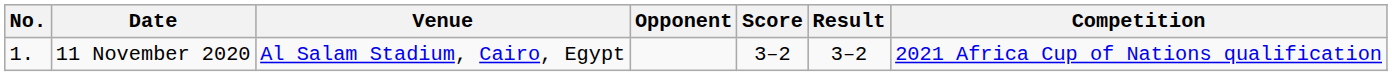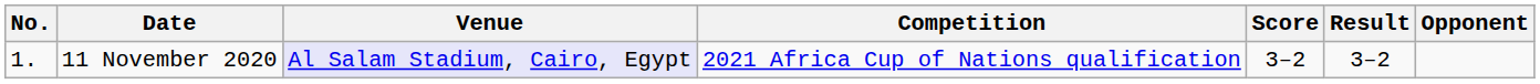 <table class="wikitable">
 <tr>
 <th>No.</th>
 <th>Date</th>
 <th>Venue</th>
-<th>Opponent</th>
+<th>Competition</th>
 <th>Score</th>
 <th>Result</th>
-<th>Competition</th>
+<th>Opponent</th>
 </tr>
 <tr>
 <td>1.</td>
 <td>11 November 2020</td>
-<td><a href='#'>Al Salam Stadium</a>, <a href='#'>Cairo</a>, Egypt</td>
-<td></td>
+<td style="background: lavender;"><a href='#'>Al Salam Stadium</a>, <a href='#'>Cairo</a>, Egypt</td>
+<td><a href='#'>2021 Africa Cup of Nations qualification</a></td>
 <td align=center>3–2</td>
 <td align=center>3–2</td>
-<td><a href='#'>2021 Africa Cup of Nations qualification</a></td>
+<td></td>
 </tr>
 </table>
